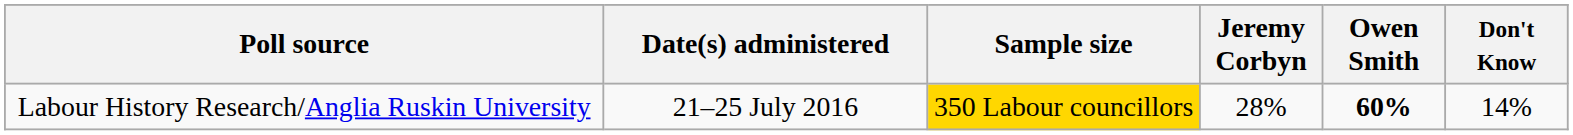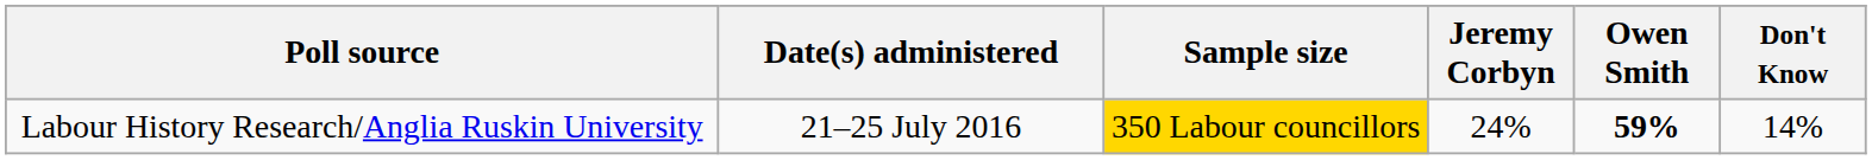 <table class="wikitable" style="text-align:center; font-size:95%">
 <tr>
 <th style="width:320px;">Poll source</th>
 <th style="width:170px;">Date(s) administered</th>
 <th>Sample size</th>
 <th style="width:60px;">Jeremy Corbyn</th>
 <th style="width:60px;">Owen Smith</th>
 <th style="width:60px;"><small>Don't Know</small></th>
 </tr>
 <tr>
 <td>Labour History Research/<a href='#'>Anglia Ruskin University</a></td>
 <td style="text-align:center;">21–25 July 2016</td>
 <td style="background: gold; text-align:center;">350 Labour councillors</td>
-<td align=center>28%</td>
-<td><strong>60%</strong></td>
+<td align=center>24%</td>
+<td><strong>59%</strong></td>
 <td align=center>14%</td>
 </tr>
 </table>
